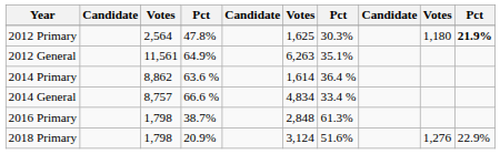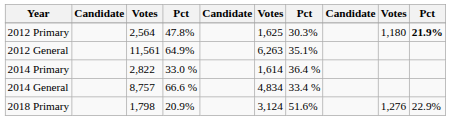 <table class="wikitable" style="margin:0.5em ; font-size:95%">
 <tr>
 <th>Year</th>
 <th>Candidate</th>
 <th>Votes</th>
 <th>Pct</th>
 <th>Candidate</th>
 <th>Votes</th>
 <th>Pct</th>
 <th>Candidate</th>
 <th>Votes</th>
 <th>Pct</th>
 </tr>
 <tr>
 </tr>
 <tr>
 <td>2012 Primary</td>
 <td></td>
 <td>2,564</td>
 <td>47.8%</td>
 <td></td>
 <td>1,625</td>
 <td>30.3%</td>
 <td></td>
 <td>1,180</td>
 <td><strong>21.9%</strong></td>
 </tr>
 <tr>
 <td>2012 General</td>
 <td></td>
 <td>11,561</td>
 <td>64.9%</td>
 <td></td>
 <td>6,263</td>
 <td>35.1%</td>
 <td></td>
 <td></td>
 <td></td>
 </tr>
 <tr>
 <td>2014 Primary</td>
 <td></td>
-<td>8,862</td>
-<td>63.6 %</td>
+<td>2,822</td>
+<td>33.0 %</td>
 <td></td>
 <td>1,614</td>
 <td>36.4 %</td>
 <td></td>
 <td></td>
 <td></td>
 </tr>
 <tr>
 <td>2014 General</td>
 <td></td>
 <td>8,757</td>
 <td>66.6 %</td>
 <td></td>
 <td>4,834</td>
 <td>33.4 %</td>
 <td></td>
 <td></td>
 <td></td>
 </tr>
 <tr>
-<td>2016 Primary</td>
-<td></td>
-<td>1,798</td>
-<td>38.7%</td>
-<td></td>
-<td>2,848</td>
-<td>61.3%</td>
-<td></td>
-<td></td>
-<td></td>
-</tr>
-<tr>
 <td>2018 Primary</td>
 <td></td>
 <td>1,798</td>
 <td>20.9%</td>
 <td></td>
 <td>3,124</td>
 <td>51.6%</td>
 <td></td>
 <td>1,276</td>
 <td>22.9%</td>
 </tr>
 </table>
